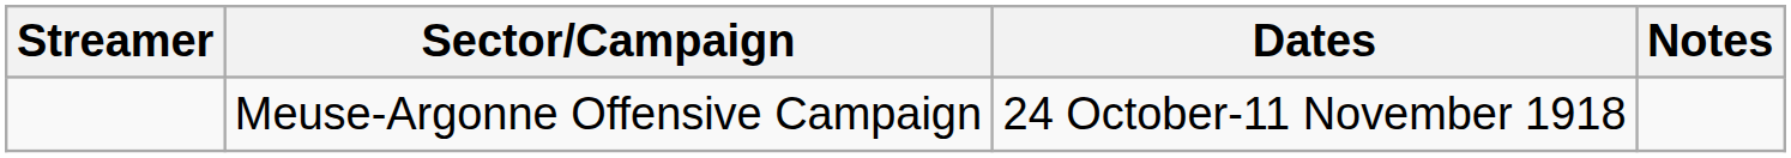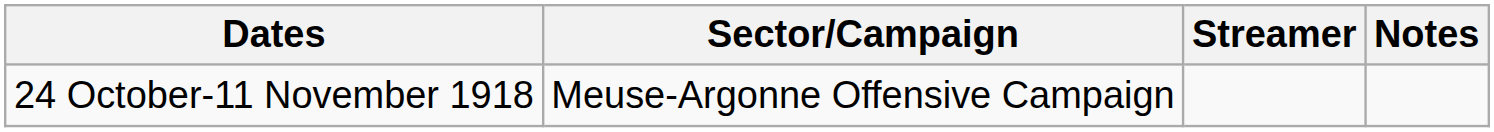 <table class="wikitable">
 <tr>
+<th>Dates</th>
+<th>Sector/Campaign</th>
 <th>Streamer</th>
-<th>Sector/Campaign</th>
-<th>Dates</th>
 <th>Notes</th>
 </tr>
 <tr>
+<td>24 October-11 November 1918</td>
+<td>Meuse-Argonne Offensive Campaign</td>
 <td></td>
-<td>Meuse-Argonne Offensive Campaign</td>
-<td>24 October-11 November 1918</td>
 <td></td>
 </tr>
 </table>
